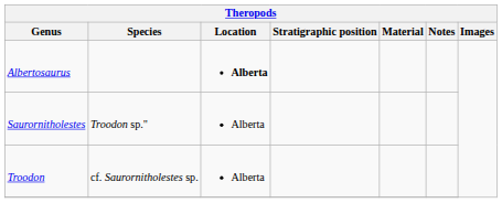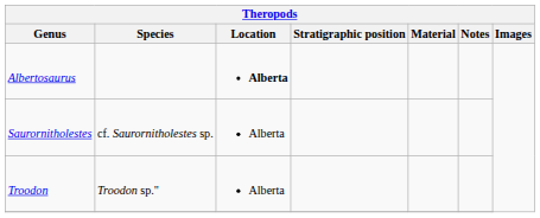 <table class="wikitable" align="center">
 <tr>
 <th colspan="7" align="center"><strong><a href='#'>Theropods</a></strong></th>
 </tr>
 <tr>
 <th>Genus</th>
 <th>Species</th>
 <th>Location</th>
 <th>Stratigraphic position</th>
 <th>Material</th>
 <th>Notes</th>
 <th>Images</th>
 </tr>
 <tr>
 <td><br><em><a href='#'>Albertosaurus</a></em></td>
 <td><br></td>
 <td><strong><br><ul><li>Alberta</li></ul></strong></td>
 <td></td>
 <td></td>
 <td></td>
 <td rowspan="99"></td>
 </tr>
 <tr>
 <td><br><em><a href='#'>Saurornitholestes</a></em></td>
-<td><br><em>Troodon</em> sp."</td>
+<td><br>cf. <em>Saurornitholestes</em> sp.</td>
 <td><br><ul><li>Alberta</li></ul></td>
 <td></td>
 <td></td>
 <td></td>
 </tr>
 <tr>
 <td><br><em><a href='#'>Troodon</a></em></td>
-<td><br>cf. <em>Saurornitholestes</em> sp.</td>
+<td><br><em>Troodon</em> sp."</td>
 <td><br><ul><li>Alberta</li></ul></td>
 <td></td>
 <td></td>
 <td></td>
 </tr>
 <tr>
 </tr>
 </table>
